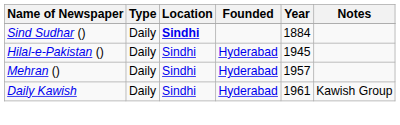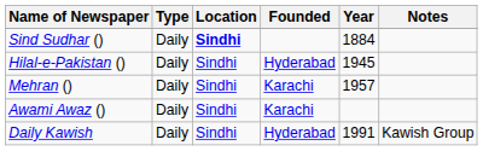 <table class="wikitable sortable">
 <tr>
 <th>Name of Newspaper</th>
 <th>Type</th>
 <th>Location</th>
 <th>Founded</th>
 <th>Year</th>
 <th>Notes</th>
 </tr>
 <tr>
 </tr>
 <tr>
 <td><em><a href='#'>Sind Sudhar</a></em> ()</td>
 <td>Daily</td>
 <td><strong><a href='#'>Sindhi</a></strong></td>
 <td></td>
 <td>1884</td>
 <td></td>
 </tr>
 <tr>
 <td><em><a href='#'>Hilal-e-Pakistan</a></em> ()</td>
 <td>Daily</td>
 <td><a href='#'>Sindhi</a></td>
 <td><a href='#'>Hyderabad</a></td>
 <td>1945</td>
 <td></td>
 </tr>
 <tr>
 <td><em><a href='#'>Mehran</a></em> ()</td>
 <td>Daily</td>
 <td><a href='#'>Sindhi</a></td>
-<td><a href='#'>Hyderabad</a></td>
+<td><a href='#'>Karachi</a></td>
 <td>1957</td>
+<td></td>
+</tr>
+<tr>
+<td><em><a href='#'>Awami Awaz</a></em> ()</td>
+<td>Daily</td>
+<td><a href='#'>Sindhi</a></td>
+<td><a href='#'>Karachi</a></td>
+<td></td>
 <td></td>
 </tr>
 <tr>
 <td><em><a href='#'>Daily Kawish</a> </em></td>
 <td>Daily</td>
 <td><a href='#'>Sindhi</a></td>
 <td><a href='#'>Hyderabad</a></td>
-<td>1961</td>
+<td>1991</td>
 <td>Kawish Group</td>
 </tr>
 </table>
